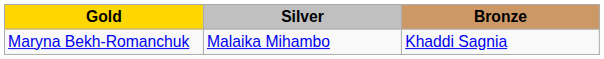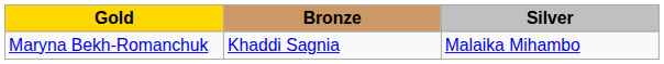 <table class="wikitable" style="text-align:left">
 <tr align="center">
 <td width=200 bgcolor=gold><strong>Gold</strong></td>
+<td width=200 bgcolor=CC9966><strong>Bronze</strong></td>
 <td width=200 bgcolor=silver><strong>Silver</strong></td>
-<td width=200 bgcolor=CC9966><strong>Bronze</strong></td>
 </tr>
 <tr>
 <td><a href='#'>Maryna Bekh-Romanchuk</a><br><em></em></td>
+<td><a href='#'>Khaddi Sagnia</a><br><em></em></td>
 <td><a href='#'>Malaika Mihambo</a><br><em></em></td>
-<td><a href='#'>Khaddi Sagnia</a><br><em></em></td>
 </tr>
 </table>
